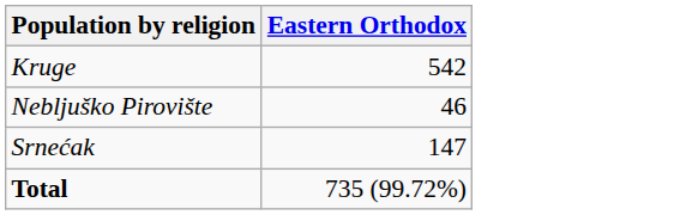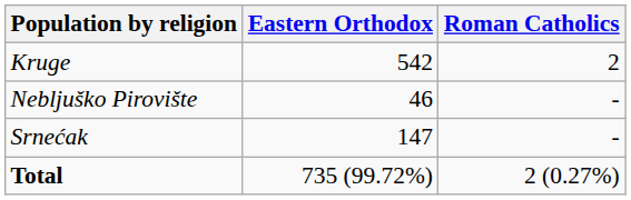 <table class="wikitable sortable">
 <tr>
 <th>Population by religion</th>
 <th><a href='#'>Eastern Orthodox</a></th>
+<th><a href='#'>Roman Catholics</a></th>
 </tr>
 <tr>
 <td><em>Kruge</em></td>
 <td align="right">542</td>
+<td align="right">2</td>
 </tr>
 <tr>
 <td><em>Nebljuško Pirovište</em></td>
 <td align="right">46</td>
+<td align="right">-</td>
 </tr>
 <tr>
 <td><em>Srnećak</em></td>
 <td align="right">147</td>
+<td align="right">-</td>
 </tr>
 <tr>
 <td><strong>Total</strong></td>
 <td align="right">735 (99.72%)</td>
+<td align="right">2 (0.27%)</td>
 </tr>
 </table>
